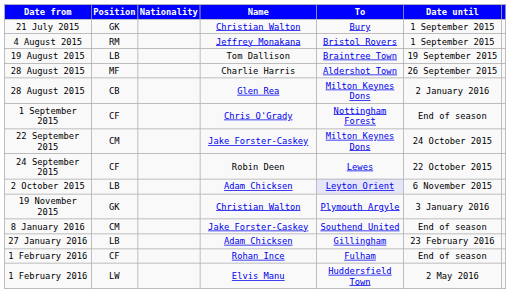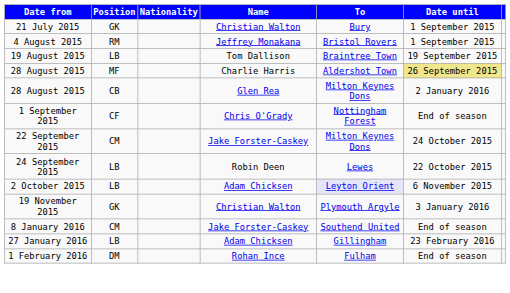 <table class="wikitable"  style="text-align:center; font-size:90%; ">
 <tr>
 <th style="background:#0000FF; color:#FFFFFF; width:110px;">Date from</th>
 <th style="background:#0000FF; color:#FFFFFF; width:50px;">Position</th>
 <th style="background:#0000FF; color:#FFFFFF; width:50px;">Nationality</th>
 <th style="background:#0000FF; color:#FFFFFF; width:150px;">Name</th>
 <th style="background:#0000FF; color:#FFFFFF; width:110px;">To</th>
 <th style="background:#0000FF; color:#FFFFFF; width:125px;">Date until</th>
 <th style="background:#0000FF; color:#FFFFFF;"></th>
 </tr>
 <tr>
 <td>21 July 2015</td>
 <td>GK</td>
 <td></td>
 <td><a href='#'>Christian Walton</a></td>
 <td><a href='#'>Bury</a></td>
 <td>1 September 2015</td>
 <td></td>
 </tr>
 <tr>
 <td>4 August 2015</td>
 <td>RM</td>
 <td></td>
 <td><a href='#'>Jeffrey Monakana</a></td>
 <td><a href='#'>Bristol Rovers</a></td>
 <td>1 September 2015</td>
 <td></td>
 </tr>
 <tr>
 <td>19 August 2015</td>
 <td>LB</td>
 <td></td>
 <td>Tom Dallison</td>
 <td><a href='#'>Braintree Town</a></td>
 <td>19 September 2015</td>
 <td></td>
 </tr>
 <tr>
 <td>28 August 2015</td>
 <td>MF</td>
 <td></td>
 <td>Charlie Harris</td>
 <td><a href='#'>Aldershot Town</a></td>
-<td>26 September 2015</td>
+<td style="background: khaki;">26 September 2015</td>
 <td></td>
 </tr>
 <tr>
 <td>28 August 2015</td>
 <td>CB</td>
 <td></td>
 <td><a href='#'>Glen Rea</a></td>
 <td><a href='#'>Milton Keynes Dons</a></td>
 <td>2 January 2016</td>
 <td></td>
 </tr>
 <tr>
 <td>1 September 2015</td>
 <td>CF</td>
 <td></td>
 <td><a href='#'>Chris O'Grady</a></td>
 <td><a href='#'>Nottingham Forest</a></td>
 <td>End of season</td>
 <td></td>
 </tr>
 <tr>
 <td>22 September 2015</td>
 <td>CM</td>
 <td></td>
 <td><a href='#'>Jake Forster-Caskey</a></td>
 <td><a href='#'>Milton Keynes Dons</a></td>
 <td>24 October 2015</td>
 <td></td>
 </tr>
 <tr>
 <td>24 September 2015</td>
-<td>CF</td>
+<td>LB</td>
 <td></td>
 <td>Robin Deen</td>
 <td><a href='#'>Lewes</a></td>
 <td>22 October 2015</td>
 <td></td>
 </tr>
 <tr>
 <td>2 October 2015</td>
 <td>LB</td>
 <td></td>
 <td><a href='#'>Adam Chicksen</a></td>
 <td style="background: lavender;"><a href='#'>Leyton Orient</a></td>
 <td>6 November 2015</td>
 <td></td>
 </tr>
 <tr>
 <td>19 November 2015</td>
 <td>GK</td>
 <td></td>
 <td><a href='#'>Christian Walton</a></td>
 <td><a href='#'>Plymouth Argyle</a></td>
 <td>3 January 2016</td>
 <td></td>
 </tr>
 <tr>
 <td>8 January 2016</td>
 <td>CM</td>
 <td></td>
 <td><a href='#'>Jake Forster-Caskey</a></td>
 <td><a href='#'>Southend United</a></td>
 <td>End of season</td>
 <td></td>
 </tr>
 <tr>
 <td>27 January 2016</td>
 <td>LB</td>
 <td></td>
 <td><a href='#'>Adam Chicksen</a></td>
 <td><a href='#'>Gillingham</a></td>
 <td>23 February 2016</td>
 <td></td>
 </tr>
 <tr>
 <td>1 February 2016</td>
-<td>CF</td>
+<td>DM</td>
 <td></td>
 <td><a href='#'>Rohan Ince</a></td>
 <td><a href='#'>Fulham</a></td>
 <td>End of season</td>
 <td></td>
 </tr>
-<tr>
-<td>1 February 2016</td>
-<td>LW</td>
-<td></td>
-<td><a href='#'>Elvis Manu</a></td>
-<td><a href='#'>Huddersfield Town</a></td>
-<td>2 May 2016</td>
-<td></td>
-</tr>
 </table>
